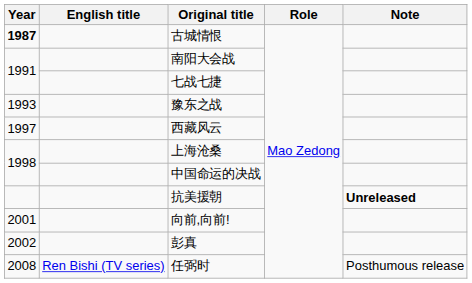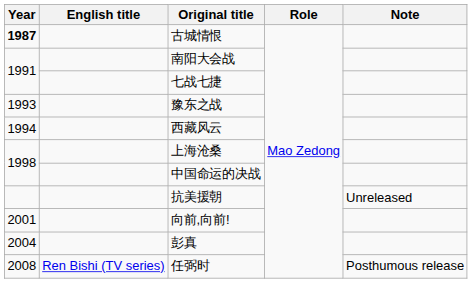 <table class="wikitable sortable">
 <tr>
 <th>Year</th>
 <th>English title</th>
 <th>Original title</th>
 <th>Role</th>
 <th>Note</th>
 </tr>
 <tr>
 <td><strong>1987</strong></td>
 <td></td>
 <td>古城情恨</td>
 <td rowspan="12"><a href='#'>Mao Zedong</a></td>
 <td></td>
 </tr>
 <tr>
 <td rowspan="2">1991</td>
 <td></td>
 <td>南阳大会战</td>
 <td></td>
 </tr>
 <tr>
 <td></td>
 <td>七战七捷</td>
 <td></td>
 </tr>
 <tr>
 <td>1993</td>
 <td></td>
 <td>豫东之战</td>
 <td></td>
 </tr>
 <tr>
-<td>1997</td>
+<td>1994</td>
 <td></td>
 <td>西藏风云</td>
 <td></td>
 </tr>
 <tr>
 <td rowspan="2">1998</td>
 <td></td>
 <td>上海沧桑</td>
 <td></td>
 </tr>
 <tr>
 <td></td>
 <td>中国命运的决战</td>
 <td></td>
 </tr>
 <tr>
 <td></td>
 <td></td>
 <td>抗美援朝</td>
-<td><strong>Unreleased</strong></td>
+<td>Unreleased</td>
 </tr>
 <tr>
 <td>2001</td>
 <td></td>
 <td>向前,向前!</td>
 <td></td>
 </tr>
 <tr>
-<td>2002</td>
+<td>2004</td>
 <td></td>
 <td>彭真</td>
 <td></td>
 </tr>
 <tr>
 <td>2008</td>
 <td><a href='#'>Ren Bishi (TV series)</a></td>
 <td>任弼时</td>
 <td>Posthumous release</td>
 </tr>
 </table>
